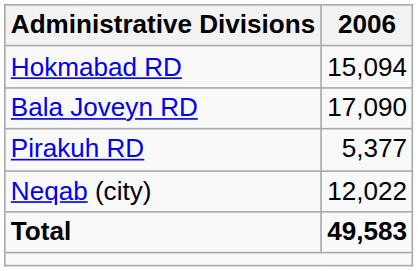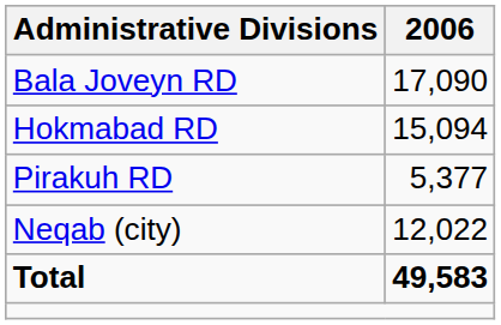 <table class="wikitable">
 <tr>
 <th>Administrative Divisions</th>
 <th>2006</th>
 </tr>
 <tr>
+<td><a href='#'>Bala Joveyn RD</a></td>
+<td style="text-align: right;">17,090</td>
+</tr>
+<tr>
 <td><a href='#'>Hokmabad RD</a></td>
 <td style="text-align: right;">15,094</td>
-</tr>
-<tr>
-<td><a href='#'>Bala Joveyn RD</a></td>
-<td style="text-align: right;">17,090</td>
 </tr>
 <tr>
 <td><a href='#'>Pirakuh RD</a></td>
 <td style="text-align: right;">5,377</td>
 </tr>
 <tr>
 <td><a href='#'>Neqab</a> (city)</td>
 <td style="text-align: right;">12,022</td>
 </tr>
 <tr>
 <td><strong>Total</strong></td>
 <td style="text-align: right;"><strong>49,583</strong></td>
 </tr>
 <tr>
 <td colspan=2></td>
 </tr>
 </table>
